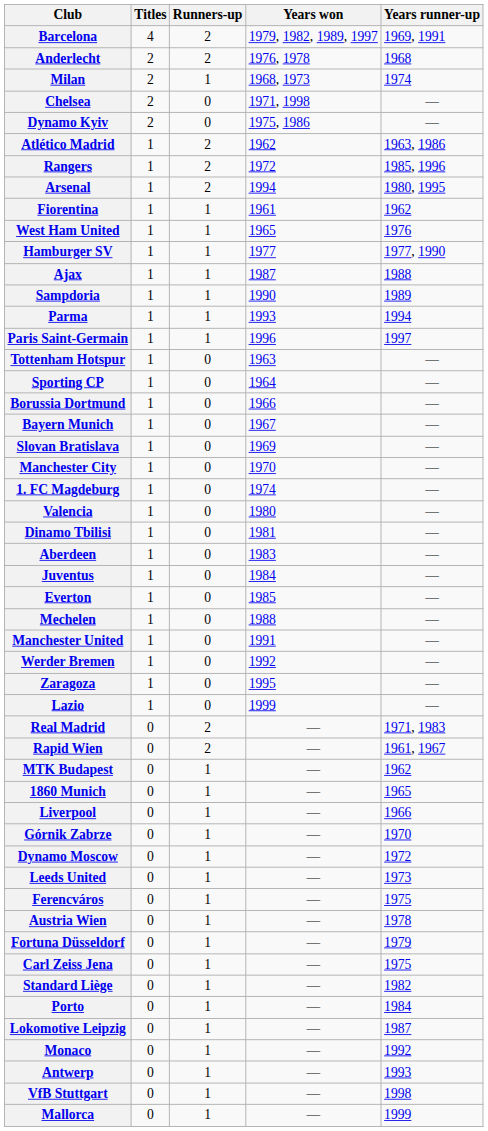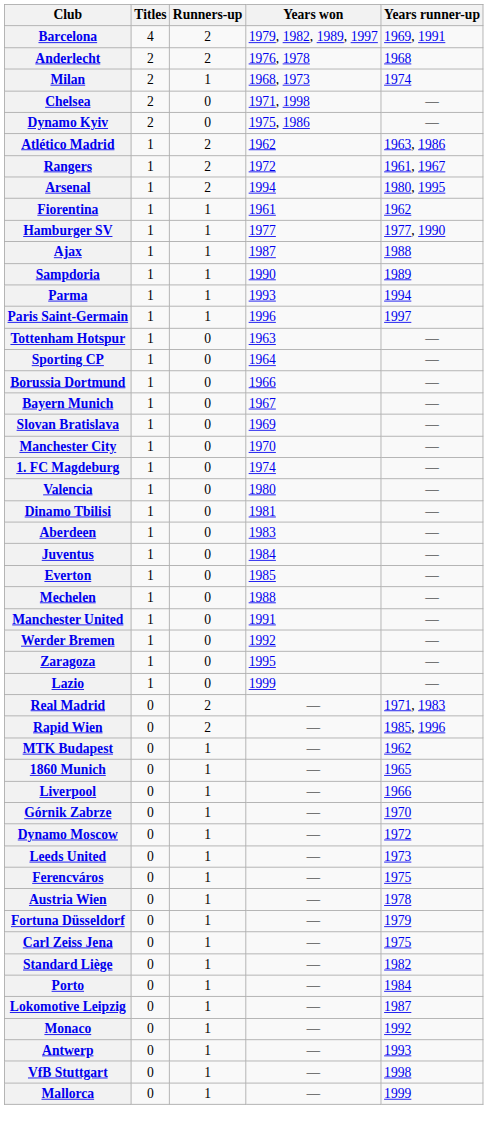 <table class="wikitable plainrowheaders sortable">
 <tr>
 <th scope=col>Club</th>
 <th scope=col>Titles</th>
 <th scope=col>Runners-up</th>
 <th scope=col class="unsortable">Years won</th>
 <th scope=col class="unsortable">Years runner-up</th>
 </tr>
 <tr>
 <th scope=row> <a href='#'>Barcelona</a></th>
 <td align=center>4</td>
 <td align=center>2</td>
 <td><a href='#'>1979</a>, <a href='#'>1982</a>, <a href='#'>1989</a>, <a href='#'>1997</a></td>
 <td><a href='#'>1969</a>, <a href='#'>1991</a></td>
 </tr>
 <tr>
 <th scope=row> <a href='#'>Anderlecht</a></th>
 <td align=center>2</td>
 <td align=center>2</td>
 <td><a href='#'>1976</a>, <a href='#'>1978</a></td>
 <td><a href='#'>1968</a></td>
 </tr>
 <tr>
 <th scope=row> <a href='#'>Milan</a></th>
 <td align=center>2</td>
 <td align=center>1</td>
 <td><a href='#'>1968</a>, <a href='#'>1973</a></td>
 <td><a href='#'>1974</a></td>
 </tr>
 <tr>
 <th scope=row> <a href='#'>Chelsea</a></th>
 <td align=center>2</td>
 <td align=center>0</td>
 <td><a href='#'>1971</a>, <a href='#'>1998</a></td>
 <td align=center>—</td>
 </tr>
 <tr>
 <th scope=row> <a href='#'>Dynamo Kyiv</a></th>
 <td align=center>2</td>
 <td align=center>0</td>
 <td><a href='#'>1975</a>, <a href='#'>1986</a></td>
 <td align=center>—</td>
 </tr>
 <tr>
 <th scope=row> <a href='#'>Atlético Madrid</a></th>
 <td align=center>1</td>
 <td align=center>2</td>
 <td><a href='#'>1962</a></td>
 <td><a href='#'>1963</a>, <a href='#'>1986</a></td>
 </tr>
 <tr>
 <th scope=row> <a href='#'>Rangers</a></th>
 <td align=center>1</td>
 <td align=center>2</td>
 <td><a href='#'>1972</a></td>
-<td><a href='#'>1985</a>, <a href='#'>1996</a></td>
+<td><a href='#'>1961</a>, <a href='#'>1967</a></td>
 </tr>
 <tr>
 <th scope=row> <a href='#'>Arsenal</a></th>
 <td align=center>1</td>
 <td align=center>2</td>
 <td><a href='#'>1994</a></td>
 <td><a href='#'>1980</a>, <a href='#'>1995</a></td>
 </tr>
 <tr>
 <th scope=row> <a href='#'>Fiorentina</a></th>
 <td align=center>1</td>
 <td align=center>1</td>
 <td><a href='#'>1961</a></td>
 <td><a href='#'>1962</a></td>
-</tr>
-<tr>
-<th scope=row> <a href='#'>West Ham United</a></th>
-<td align=center>1</td>
-<td align=center>1</td>
-<td><a href='#'>1965</a></td>
-<td><a href='#'>1976</a></td>
 </tr>
 <tr>
 <th scope=row> <a href='#'>Hamburger SV</a></th>
 <td align=center>1</td>
 <td align=center>1</td>
 <td><a href='#'>1977</a></td>
 <td><a href='#'>1977</a>, <a href='#'>1990</a></td>
 </tr>
 <tr>
 <th scope=row> <a href='#'>Ajax</a></th>
 <td align=center>1</td>
 <td align=center>1</td>
 <td><a href='#'>1987</a></td>
 <td><a href='#'>1988</a></td>
 </tr>
 <tr>
 <th scope=row> <a href='#'>Sampdoria</a></th>
 <td align=center>1</td>
 <td align=center>1</td>
 <td><a href='#'>1990</a></td>
 <td><a href='#'>1989</a></td>
 </tr>
 <tr>
 <th scope=row> <a href='#'>Parma</a></th>
 <td align=center>1</td>
 <td align=center>1</td>
 <td><a href='#'>1993</a></td>
 <td><a href='#'>1994</a></td>
 </tr>
 <tr>
 <th scope=row> <a href='#'>Paris Saint-Germain</a></th>
 <td align=center>1</td>
 <td align=center>1</td>
 <td><a href='#'>1996</a></td>
 <td><a href='#'>1997</a></td>
 </tr>
 <tr>
 <th scope=row> <a href='#'>Tottenham Hotspur</a></th>
 <td align=center>1</td>
 <td align=center>0</td>
 <td><a href='#'>1963</a></td>
 <td align=center>—</td>
 </tr>
 <tr>
 <th scope=row> <a href='#'>Sporting CP</a></th>
 <td align=center>1</td>
 <td align=center>0</td>
 <td><a href='#'>1964</a></td>
 <td align=center>—</td>
 </tr>
 <tr>
 <th scope=row> <a href='#'>Borussia Dortmund</a></th>
 <td align=center>1</td>
 <td align=center>0</td>
 <td><a href='#'>1966</a></td>
 <td align=center>—</td>
 </tr>
 <tr>
 <th scope=row> <a href='#'>Bayern Munich</a></th>
 <td align=center>1</td>
 <td align=center>0</td>
 <td><a href='#'>1967</a></td>
 <td align=center>—</td>
 </tr>
 <tr>
 <th scope=row> <a href='#'>Slovan Bratislava</a></th>
 <td align=center>1</td>
 <td align=center>0</td>
 <td><a href='#'>1969</a></td>
 <td align=center>—</td>
 </tr>
 <tr>
 <th scope=row> <a href='#'>Manchester City</a></th>
 <td align=center>1</td>
 <td align=center>0</td>
 <td><a href='#'>1970</a></td>
 <td align=center>—</td>
 </tr>
 <tr>
 <th scope=row> <a href='#'>1. FC Magdeburg</a></th>
 <td align=center>1</td>
 <td align=center>0</td>
 <td><a href='#'>1974</a></td>
 <td align=center>—</td>
 </tr>
 <tr>
 <th scope=row> <a href='#'>Valencia</a></th>
 <td align=center>1</td>
 <td align=center>0</td>
 <td><a href='#'>1980</a></td>
 <td align=center>—</td>
 </tr>
 <tr>
 <th scope=row> <a href='#'>Dinamo Tbilisi</a></th>
 <td align=center>1</td>
 <td align=center>0</td>
 <td><a href='#'>1981</a></td>
 <td align=center>—</td>
 </tr>
 <tr>
 <th scope=row> <a href='#'>Aberdeen</a></th>
 <td align=center>1</td>
 <td align=center>0</td>
 <td><a href='#'>1983</a></td>
 <td align=center>—</td>
 </tr>
 <tr>
 <th scope=row> <a href='#'>Juventus</a></th>
 <td align=center>1</td>
 <td align=center>0</td>
 <td><a href='#'>1984</a></td>
 <td align=center>—</td>
 </tr>
 <tr>
 <th scope=row> <a href='#'>Everton</a></th>
 <td align=center>1</td>
 <td align=center>0</td>
 <td><a href='#'>1985</a></td>
 <td align=center>—</td>
 </tr>
 <tr>
 <th scope=row> <a href='#'>Mechelen</a></th>
 <td align=center>1</td>
 <td align=center>0</td>
 <td><a href='#'>1988</a></td>
 <td align=center>—</td>
 </tr>
 <tr>
 <th scope=row> <a href='#'>Manchester United</a></th>
 <td align=center>1</td>
 <td align=center>0</td>
 <td><a href='#'>1991</a></td>
 <td align=center>—</td>
 </tr>
 <tr>
 <th scope=row> <a href='#'>Werder Bremen</a></th>
 <td align=center>1</td>
 <td align=center>0</td>
 <td><a href='#'>1992</a></td>
 <td align=center>—</td>
 </tr>
 <tr>
 <th scope=row> <a href='#'>Zaragoza</a></th>
 <td align=center>1</td>
 <td align=center>0</td>
 <td><a href='#'>1995</a></td>
 <td align=center>—</td>
 </tr>
 <tr>
 <th scope=row> <a href='#'>Lazio</a></th>
 <td align=center>1</td>
 <td align=center>0</td>
 <td><a href='#'>1999</a></td>
 <td align=center>—</td>
 </tr>
 <tr>
 <th scope=row> <a href='#'>Real Madrid</a></th>
 <td align=center>0</td>
 <td align=center>2</td>
 <td align=center>—</td>
 <td><a href='#'>1971</a>, <a href='#'>1983</a></td>
 </tr>
 <tr>
 <th scope=row> <a href='#'>Rapid Wien</a></th>
 <td align=center>0</td>
 <td align=center>2</td>
 <td align=center>—</td>
-<td><a href='#'>1961</a>, <a href='#'>1967</a></td>
+<td><a href='#'>1985</a>, <a href='#'>1996</a></td>
 </tr>
 <tr>
 <th scope=row> <a href='#'>MTK Budapest</a></th>
 <td align=center>0</td>
 <td align=center>1</td>
 <td align=center>—</td>
 <td><a href='#'>1962</a></td>
 </tr>
 <tr>
 <th scope=row> <a href='#'>1860 Munich</a></th>
 <td align=center>0</td>
 <td align=center>1</td>
 <td align=center>—</td>
 <td><a href='#'>1965</a></td>
 </tr>
 <tr>
 <th scope=row> <a href='#'>Liverpool</a></th>
 <td align=center>0</td>
 <td align=center>1</td>
 <td align=center>—</td>
 <td><a href='#'>1966</a></td>
 </tr>
 <tr>
 <th scope=row> <a href='#'>Górnik Zabrze</a></th>
 <td align=center>0</td>
 <td align=center>1</td>
 <td align=center>—</td>
 <td><a href='#'>1970</a></td>
 </tr>
 <tr>
 <th scope=row> <a href='#'>Dynamo Moscow</a></th>
 <td align=center>0</td>
 <td align=center>1</td>
 <td align=center>—</td>
 <td><a href='#'>1972</a></td>
 </tr>
 <tr>
 <th scope=row> <a href='#'>Leeds United</a></th>
 <td align=center>0</td>
 <td align=center>1</td>
 <td align=center>—</td>
 <td><a href='#'>1973</a></td>
 </tr>
 <tr>
 <th scope=row> <a href='#'>Ferencváros</a></th>
 <td align=center>0</td>
 <td align=center>1</td>
 <td align=center>—</td>
 <td><a href='#'>1975</a></td>
 </tr>
 <tr>
 <th scope=row> <a href='#'>Austria Wien</a></th>
 <td align=center>0</td>
 <td align=center>1</td>
 <td align=center>—</td>
 <td><a href='#'>1978</a></td>
 </tr>
 <tr>
 <th scope=row> <a href='#'>Fortuna Düsseldorf</a></th>
 <td align=center>0</td>
 <td align=center>1</td>
 <td align=center>—</td>
 <td><a href='#'>1979</a></td>
 </tr>
 <tr>
 <th scope=row> <a href='#'>Carl Zeiss Jena</a></th>
 <td align=center>0</td>
 <td align=center>1</td>
 <td align=center>—</td>
 <td><a href='#'>1975</a></td>
 </tr>
 <tr>
 <th scope=row> <a href='#'>Standard Liège</a></th>
 <td align=center>0</td>
 <td align=center>1</td>
 <td align=center>—</td>
 <td><a href='#'>1982</a></td>
 </tr>
 <tr>
 <th scope=row> <a href='#'>Porto</a></th>
 <td align=center>0</td>
 <td align=center>1</td>
 <td align=center>—</td>
 <td><a href='#'>1984</a></td>
 </tr>
 <tr>
 <th scope=row> <a href='#'>Lokomotive Leipzig</a></th>
 <td align=center>0</td>
 <td align=center>1</td>
 <td align=center>—</td>
 <td><a href='#'>1987</a></td>
 </tr>
 <tr>
 <th scope=row> <a href='#'>Monaco</a></th>
 <td align=center>0</td>
 <td align=center>1</td>
 <td align=center>—</td>
 <td><a href='#'>1992</a></td>
 </tr>
 <tr>
 <th scope=row> <a href='#'>Antwerp</a></th>
 <td align=center>0</td>
 <td align=center>1</td>
 <td align=center>—</td>
 <td><a href='#'>1993</a></td>
 </tr>
 <tr>
 <th scope=row> <a href='#'>VfB Stuttgart</a></th>
 <td align=center>0</td>
 <td align=center>1</td>
 <td align=center>—</td>
 <td><a href='#'>1998</a></td>
 </tr>
 <tr>
 <th scope=row> <a href='#'>Mallorca</a></th>
 <td align=center>0</td>
 <td align=center>1</td>
 <td align=center>—</td>
 <td><a href='#'>1999</a></td>
 </tr>
 </table>
